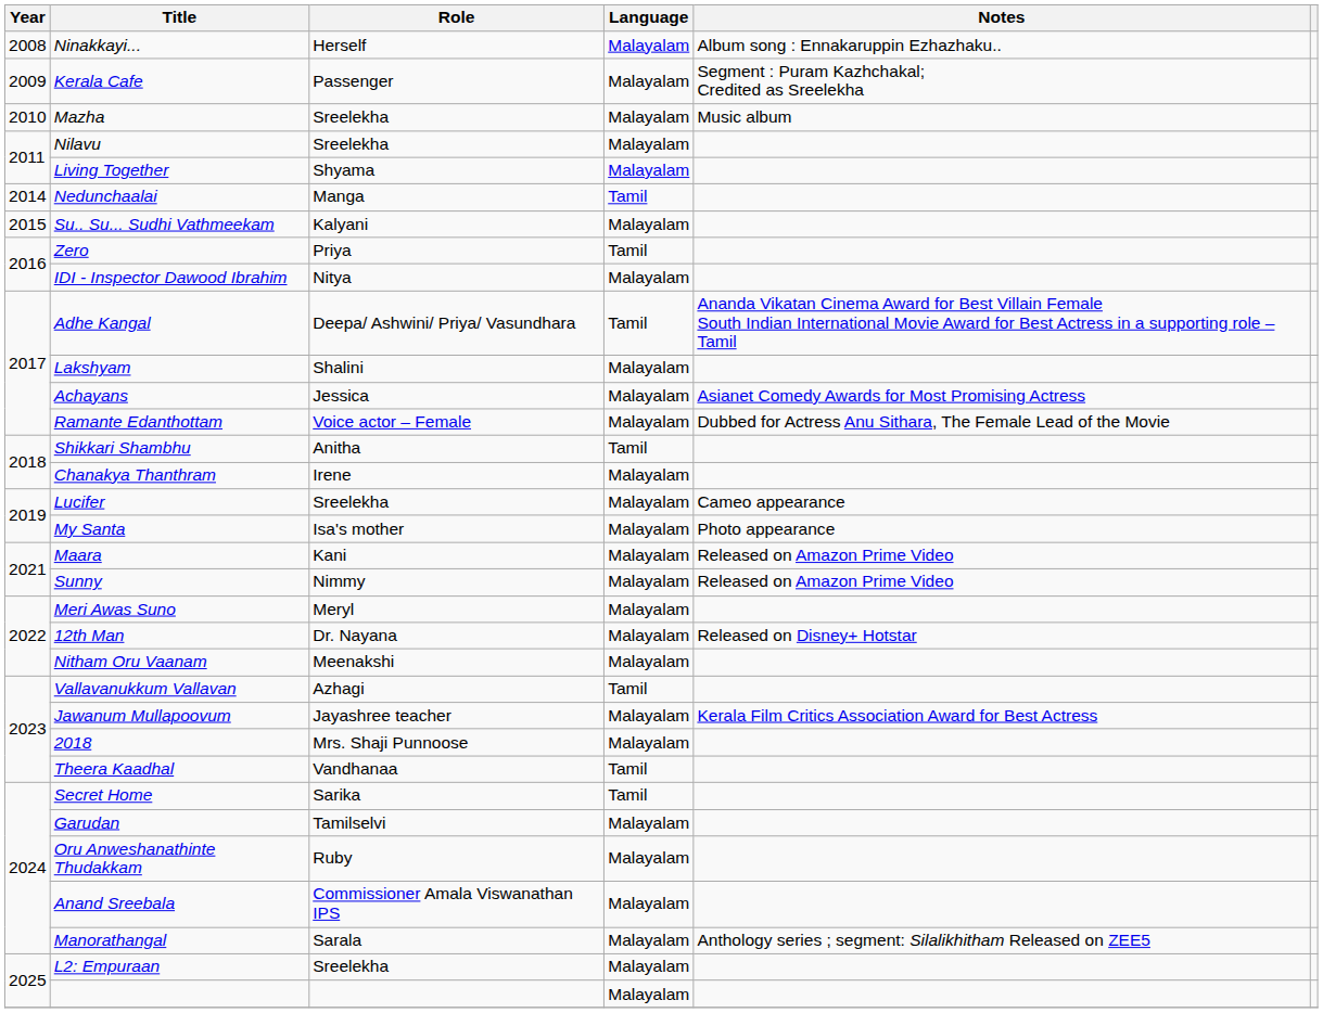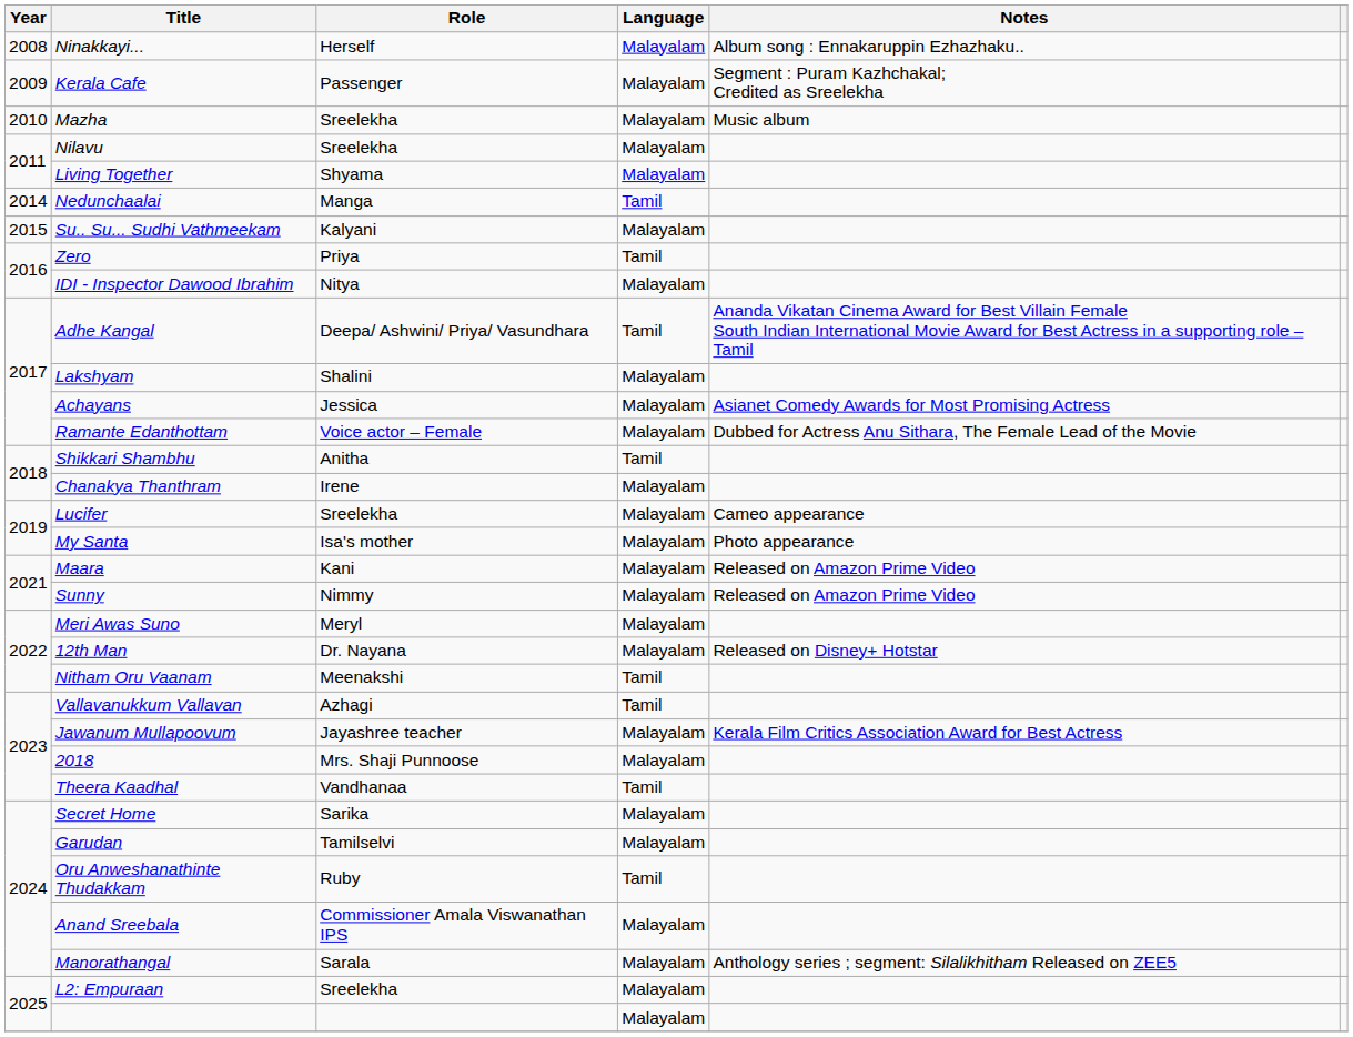 <table class="wikitable sortable">
 <tr>
 <th scope="col">Year</th>
 <th scope="col">Title</th>
 <th scope="col">Role</th>
 <th scope="col">Language</th>
 <th scope="col" class="unsortable">Notes</th>
 <th scope="col" class="unsortable"></th>
 </tr>
 <tr>
 <td>2008</td>
 <td><em>Ninakkayi...</em></td>
 <td>Herself</td>
 <td><a href='#'>Malayalam</a></td>
 <td>Album song : Ennakaruppin Ezhazhaku..</td>
 <td></td>
 </tr>
 <tr>
 <td>2009</td>
 <td><em><a href='#'>Kerala Cafe</a></em></td>
 <td>Passenger</td>
 <td>Malayalam</td>
 <td>Segment : Puram Kazhchakal; <br> Credited as Sreelekha</td>
 <td></td>
 </tr>
 <tr>
 <td>2010</td>
 <td><em>Mazha</em></td>
 <td>Sreelekha</td>
 <td>Malayalam</td>
 <td>Music album</td>
 <td></td>
 </tr>
 <tr>
 <td rowspan=2>2011</td>
 <td><em>Nilavu</em></td>
 <td>Sreelekha</td>
 <td>Malayalam</td>
 <td></td>
 <td></td>
 </tr>
 <tr>
 <td><em><a href='#'>Living Together</a></em></td>
 <td>Shyama</td>
 <td><a href='#'>Malayalam</a></td>
 <td></td>
 <td></td>
 </tr>
 <tr>
 <td>2014</td>
 <td><em><a href='#'>Nedunchaalai</a></em></td>
 <td>Manga</td>
 <td><a href='#'>Tamil</a></td>
 <td></td>
 <td></td>
 </tr>
 <tr>
 <td>2015</td>
 <td><em><a href='#'>Su.. Su... Sudhi Vathmeekam</a></em></td>
 <td>Kalyani</td>
 <td>Malayalam</td>
 <td></td>
 <td></td>
 </tr>
 <tr>
 <td rowspan="2">2016</td>
 <td><em><a href='#'>Zero</a></em></td>
 <td>Priya</td>
 <td>Tamil</td>
 <td></td>
 <td> <br></td>
 </tr>
 <tr>
 <td><em><a href='#'>IDI - Inspector Dawood Ibrahim</a></em></td>
 <td>Nitya</td>
 <td>Malayalam</td>
 <td></td>
 <td></td>
 </tr>
 <tr>
 <td rowspan =4>2017</td>
 <td><em><a href='#'>Adhe Kangal</a></em></td>
 <td>Deepa/ Ashwini/ Priya/ Vasundhara</td>
 <td>Tamil</td>
 <td><a href='#'>Ananda Vikatan Cinema Award for Best Villain Female</a> <br><a href='#'>South Indian International Movie Award for Best Actress in a supporting role – Tamil</a></td>
 <td></td>
 </tr>
 <tr>
 <td><em><a href='#'>Lakshyam</a></em></td>
 <td>Shalini</td>
 <td>Malayalam</td>
 <td></td>
 <td></td>
 </tr>
 <tr>
 <td><em><a href='#'>Achayans</a></em></td>
 <td>Jessica</td>
 <td>Malayalam</td>
 <td><a href='#'>Asianet Comedy Awards for Most Promising Actress</a></td>
 <td></td>
 </tr>
 <tr>
 <td><em><a href='#'>Ramante Edanthottam</a></em></td>
 <td><a href='#'>Voice actor – Female</a></td>
 <td>Malayalam</td>
 <td>Dubbed for Actress <a href='#'>Anu Sithara</a>, The Female Lead of the Movie</td>
 <td></td>
 </tr>
 <tr>
 <td rowspan="2">2018</td>
 <td><em><a href='#'>Shikkari Shambhu</a></em></td>
 <td>Anitha</td>
 <td>Tamil</td>
 <td></td>
 <td></td>
 </tr>
 <tr>
 <td><em><a href='#'>Chanakya Thanthram</a></em></td>
 <td>Irene</td>
 <td>Malayalam</td>
 <td></td>
 <td></td>
 </tr>
 <tr>
 <td rowspan="2">2019</td>
 <td><em><a href='#'>Lucifer</a></em></td>
 <td>Sreelekha</td>
 <td>Malayalam</td>
 <td>Cameo appearance</td>
 <td></td>
 </tr>
 <tr>
 <td><em><a href='#'>My Santa</a></em></td>
 <td>Isa's mother</td>
 <td>Malayalam</td>
 <td>Photo appearance</td>
 <td></td>
 </tr>
 <tr>
 <td rowspan="2">2021</td>
 <td><em><a href='#'>Maara</a></em></td>
 <td>Kani</td>
 <td>Malayalam</td>
 <td>Released on <a href='#'>Amazon Prime Video</a></td>
 <td></td>
 </tr>
 <tr>
 <td><em><a href='#'>Sunny</a></em></td>
 <td>Nimmy</td>
 <td>Malayalam</td>
 <td>Released on <a href='#'>Amazon Prime Video</a></td>
 <td></td>
 </tr>
 <tr>
 <td Rowspan=3>2022</td>
 <td><em><a href='#'>Meri Awas Suno</a></em></td>
 <td>Meryl</td>
 <td>Malayalam</td>
 <td></td>
 <td></td>
 </tr>
 <tr>
 <td><em><a href='#'>12th Man</a></em></td>
 <td>Dr. Nayana</td>
 <td>Malayalam</td>
 <td>Released on <a href='#'>Disney+ Hotstar</a></td>
 <td></td>
 </tr>
 <tr>
 <td><em><a href='#'>Nitham Oru Vaanam</a></em></td>
 <td>Meenakshi</td>
-<td>Malayalam</td>
+<td>Tamil</td>
 <td></td>
 <td></td>
 </tr>
 <tr>
 <td rowspan=4>2023</td>
 <td><em><a href='#'>Vallavanukkum Vallavan</a></em></td>
 <td>Azhagi</td>
 <td>Tamil</td>
 <td></td>
 <td></td>
 </tr>
 <tr>
 <td><em><a href='#'>Jawanum Mullapoovum</a></em></td>
 <td>Jayashree teacher</td>
 <td>Malayalam</td>
 <td><a href='#'>Kerala Film Critics Association Award for Best Actress</a></td>
 <td></td>
 </tr>
 <tr>
 <td><em><a href='#'>2018</a></em></td>
 <td>Mrs. Shaji Punnoose</td>
 <td>Malayalam</td>
 <td></td>
 <td></td>
 </tr>
 <tr>
 <td><em><a href='#'>Theera Kaadhal</a></em></td>
 <td>Vandhanaa</td>
 <td>Tamil</td>
 <td></td>
 <td></td>
 </tr>
 <tr>
 <td rowspan=5>2024</td>
 <td><em><a href='#'>Secret Home</a></em></td>
 <td>Sarika</td>
-<td>Tamil</td>
+<td>Malayalam</td>
 <td></td>
 <td></td>
 </tr>
 <tr>
 <td><em><a href='#'>Garudan</a></em></td>
 <td>Tamilselvi</td>
 <td>Malayalam</td>
 <td></td>
 <td></td>
 </tr>
 <tr>
 <td><em><a href='#'>Oru Anweshanathinte Thudakkam</a></em></td>
 <td>Ruby</td>
-<td>Malayalam</td>
+<td>Tamil</td>
 <td></td>
 <td></td>
 </tr>
 <tr>
 <td><em><a href='#'>Anand Sreebala</a></em></td>
 <td><a href='#'>Commissioner</a> Amala Viswanathan <a href='#'>IPS</a></td>
 <td>Malayalam</td>
 <td></td>
 <td></td>
 </tr>
 <tr>
 <td><em><a href='#'>Manorathangal</a></em></td>
 <td>Sarala</td>
 <td>Malayalam</td>
 <td>Anthology series ; segment: <em>Silalikhitham</em> Released on <a href='#'>ZEE5</a></td>
 <td></td>
 </tr>
 <tr>
 <td rowspan=2>2025</td>
 <td><em><a href='#'>L2: Empuraan</a></em></td>
 <td>Sreelekha</td>
 <td>Malayalam</td>
 <td></td>
 <td></td>
 </tr>
 <tr>
 <td></td>
 <td></td>
 <td>Malayalam</td>
 <td></td>
 <td></td>
 </tr>
 <tr>
 </tr>
 </table>
